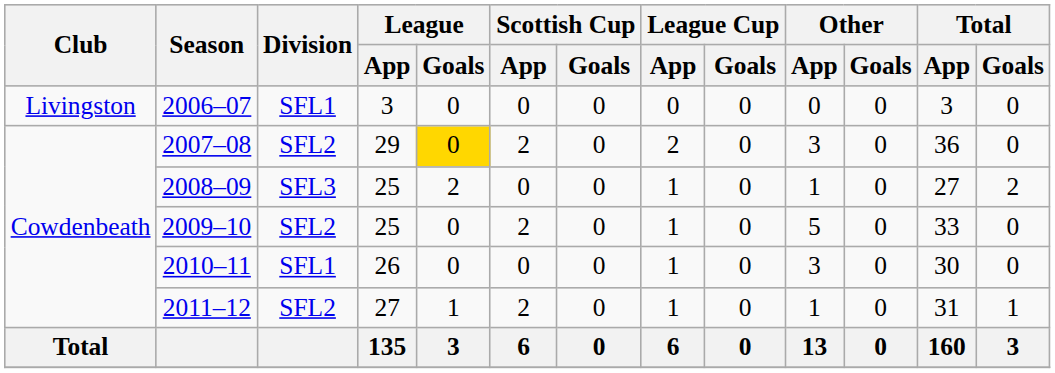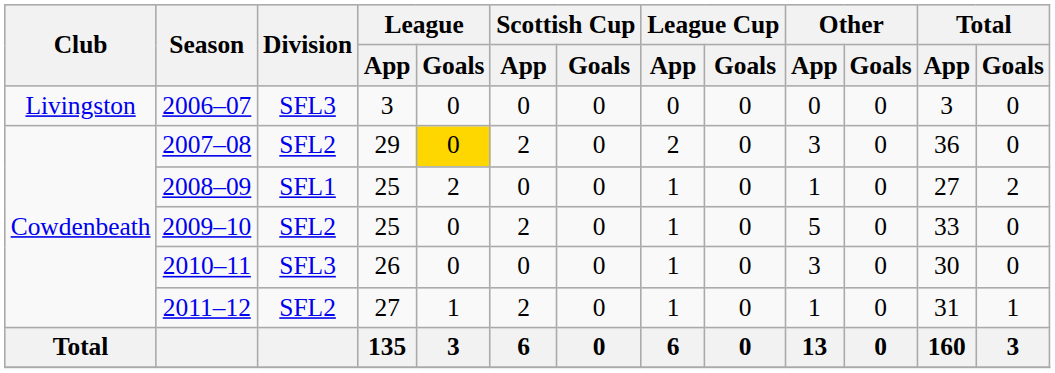 <table class="wikitable">
 <tr>
 <th rowspan=2>Club</th>
 <th rowspan=2>Season</th>
 <th rowspan=2>Division</th>
 <th colspan=2>League</th>
 <th colspan=2>Scottish Cup</th>
 <th colspan=2>League Cup</th>
 <th colspan=2>Other</th>
 <th colspan=2>Total</th>
 </tr>
 <tr>
 <th>App</th>
 <th>Goals</th>
 <th>App</th>
 <th>Goals</th>
 <th>App</th>
 <th>Goals</th>
 <th>App</th>
 <th>Goals</th>
 <th>App</th>
 <th>Goals</th>
 </tr>
 <tr align=center>
 <td rowspan=1><a href='#'>Livingston</a></td>
 <td><a href='#'>2006–07</a></td>
-<td><a href='#'>SFL1</a></td>
+<td><a href='#'>SFL3</a></td>
 <td>3</td>
 <td>0</td>
 <td>0</td>
 <td>0</td>
 <td>0</td>
 <td>0</td>
 <td>0</td>
 <td>0</td>
 <td>3</td>
 <td>0</td>
 </tr>
 <tr align=center>
 <td rowspan=5><a href='#'>Cowdenbeath</a></td>
 <td><a href='#'>2007–08</a></td>
 <td><a href='#'>SFL2</a></td>
 <td>29</td>
 <td style="background: gold;">0</td>
 <td>2</td>
 <td>0</td>
 <td>2</td>
 <td>0</td>
 <td>3</td>
 <td>0</td>
 <td>36</td>
 <td>0</td>
 </tr>
 <tr align=center>
 <td><a href='#'>2008–09</a></td>
-<td><a href='#'>SFL3</a></td>
+<td><a href='#'>SFL1</a></td>
 <td>25</td>
 <td>2</td>
 <td>0</td>
 <td>0</td>
 <td>1</td>
 <td>0</td>
 <td>1</td>
 <td>0</td>
 <td>27</td>
 <td>2</td>
 </tr>
 <tr align=center>
 <td><a href='#'>2009–10</a></td>
 <td><a href='#'>SFL2</a></td>
 <td>25</td>
 <td>0</td>
 <td>2</td>
 <td>0</td>
 <td>1</td>
 <td>0</td>
 <td>5</td>
 <td>0</td>
 <td>33</td>
 <td>0</td>
 </tr>
 <tr align=center>
 <td><a href='#'>2010–11</a></td>
-<td><a href='#'>SFL1</a></td>
+<td><a href='#'>SFL3</a></td>
 <td>26</td>
 <td>0</td>
 <td>0</td>
 <td>0</td>
 <td>1</td>
 <td>0</td>
 <td>3</td>
 <td>0</td>
 <td>30</td>
 <td>0</td>
 </tr>
 <tr align=center>
 <td><a href='#'>2011–12</a></td>
 <td><a href='#'>SFL2</a></td>
 <td>27</td>
 <td>1</td>
 <td>2</td>
 <td>0</td>
 <td>1</td>
 <td>0</td>
 <td>1</td>
 <td>0</td>
 <td>31</td>
 <td>1</td>
 </tr>
 <tr align=center>
 <th>Total</th>
 <th></th>
 <th></th>
 <th>135</th>
 <th>3</th>
 <th>6</th>
 <th>0</th>
 <th>6</th>
 <th>0</th>
 <th>13</th>
 <th>0</th>
 <th>160</th>
 <th>3</th>
 </tr>
 <tr>
 </tr>
 </table>
